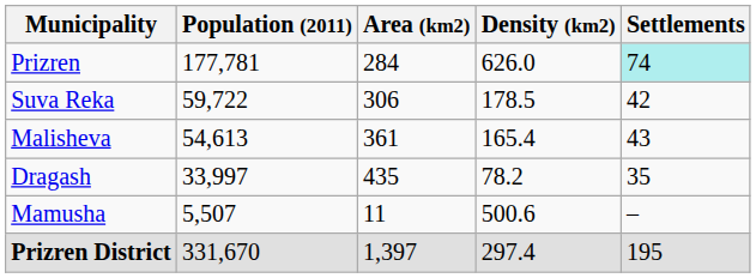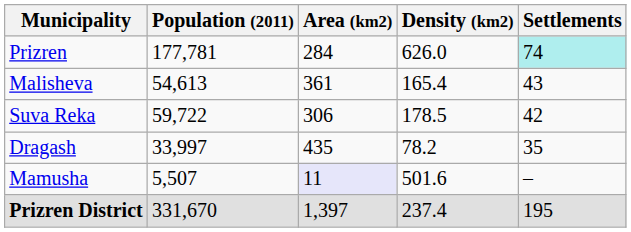 <table class="wikitable sortable">
 <tr>
 <th>Municipality</th>
 <th>Population <small>(2011)</small></th>
 <th>Area <small>(km2)</small></th>
 <th>Density <small>(km2)</small></th>
 <th>Settlements</th>
 </tr>
 <tr>
 <td><a href='#'>Prizren</a></td>
 <td>177,781</td>
 <td>284</td>
 <td>626.0</td>
 <td style="background: paleturquoise;">74</td>
 </tr>
 <tr>
+<td><a href='#'>Malisheva</a></td>
+<td>54,613</td>
+<td>361</td>
+<td>165.4</td>
+<td>43</td>
+</tr>
+<tr>
 <td><a href='#'>Suva Reka</a></td>
 <td>59,722</td>
 <td>306</td>
 <td>178.5</td>
 <td>42</td>
-</tr>
-<tr>
-<td><a href='#'>Malisheva</a></td>
-<td>54,613</td>
-<td>361</td>
-<td>165.4</td>
-<td>43</td>
 </tr>
 <tr>
 <td><a href='#'>Dragash</a></td>
 <td>33,997</td>
 <td>435</td>
 <td>78.2</td>
 <td>35</td>
 </tr>
 <tr>
 <td><a href='#'>Mamusha</a></td>
 <td>5,507</td>
-<td>11</td>
-<td>500.6</td>
+<td style="background: lavender;">11</td>
+<td>501.6</td>
 <td>–</td>
 </tr>
 <tr class="sortbottom" bgcolor="#e0e0e0">
 <td><strong>Prizren District</strong></td>
 <td>331,670</td>
 <td>1,397</td>
-<td>297.4</td>
+<td>237.4</td>
 <td>195</td>
 </tr>
 </table>
